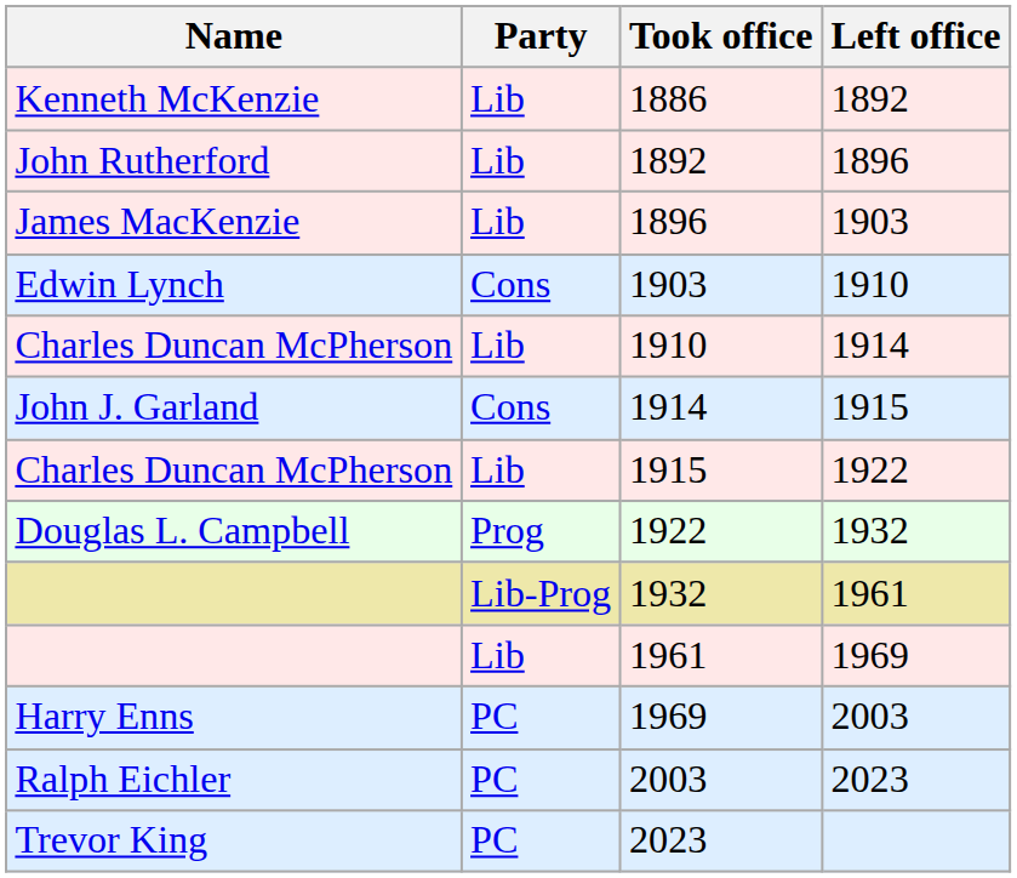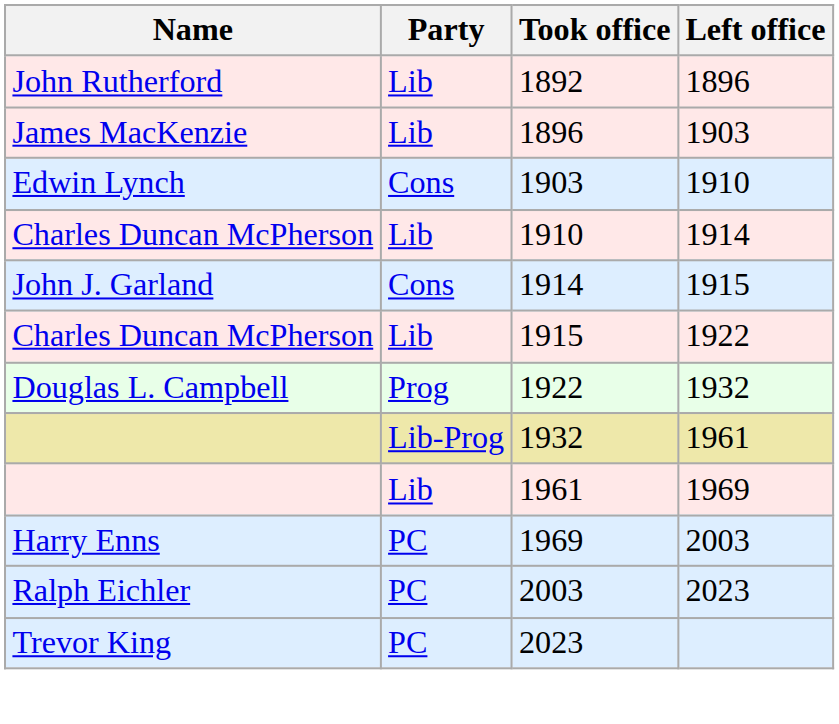 <table class="wikitable">
 <tr>
 <th>Name</th>
 <th>Party</th>
 <th>Took office</th>
 <th>Left office</th>
-</tr>
-<tr bgcolor=#FFE8E8>
-<td><a href='#'>Kenneth McKenzie</a></td>
-<td><a href='#'>Lib</a></td>
-<td>1886</td>
-<td>1892</td>
 </tr>
 <tr bgcolor=#FFE8E8>
 <td><a href='#'>John Rutherford</a></td>
 <td><a href='#'>Lib</a></td>
 <td>1892</td>
 <td>1896</td>
 </tr>
 <tr bgcolor=#FFE8E8>
 <td><a href='#'>James MacKenzie</a></td>
 <td><a href='#'>Lib</a></td>
 <td>1896</td>
 <td>1903</td>
 </tr>
 <tr bgcolor=#DDEEFF>
 <td><a href='#'>Edwin Lynch</a></td>
 <td><a href='#'>Cons</a></td>
 <td>1903</td>
 <td>1910</td>
 </tr>
 <tr bgcolor=#FFE8E8>
 <td><a href='#'>Charles Duncan McPherson</a></td>
 <td><a href='#'>Lib</a></td>
 <td>1910</td>
 <td>1914</td>
 </tr>
 <tr bgcolor=#DDEEFF>
 <td><a href='#'>John J. Garland</a></td>
 <td><a href='#'>Cons</a></td>
 <td>1914</td>
 <td>1915</td>
 </tr>
 <tr bgcolor=#FFE8E8>
 <td><a href='#'>Charles Duncan McPherson</a></td>
 <td><a href='#'>Lib</a></td>
 <td>1915</td>
 <td>1922</td>
 </tr>
 <tr bgcolor=#E8FFE8>
 <td><a href='#'>Douglas L. Campbell</a></td>
 <td><a href='#'>Prog</a></td>
 <td>1922</td>
 <td>1932</td>
 </tr>
 <tr bgcolor=#eee8aa>
 <td></td>
 <td><a href='#'>Lib-Prog</a></td>
 <td>1932</td>
 <td>1961</td>
 </tr>
 <tr bgcolor=#FFE8E8>
 <td></td>
 <td><a href='#'>Lib</a></td>
 <td>1961</td>
 <td>1969</td>
 </tr>
 <tr bgcolor=#DDEEFF>
 <td><a href='#'>Harry Enns</a></td>
 <td><a href='#'>PC</a></td>
 <td>1969</td>
 <td>2003</td>
 </tr>
 <tr bgcolor=#DDEEFF>
 <td><a href='#'>Ralph Eichler</a></td>
 <td><a href='#'>PC</a></td>
 <td>2003</td>
 <td>2023</td>
 </tr>
 <tr bgcolor=#DDEEFF>
 <td><a href='#'>Trevor King</a></td>
 <td><a href='#'>PC</a></td>
 <td>2023</td>
 <td></td>
 </tr>
 </table>
